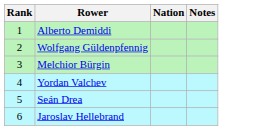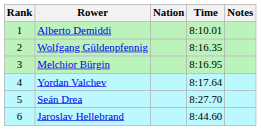 <table class="wikitable sortable" style="text-align:center">
 <tr>
 <th>Rank</th>
 <th>Rower</th>
 <th>Nation</th>
+<th>Time</th>
 <th>Notes</th>
 </tr>
 <tr bgcolor=bbf3bb>
 <td>1</td>
 <td align=left><a href='#'>Alberto Demiddi</a></td>
 <td align=left></td>
+<td>8:10.01</td>
 <td></td>
 </tr>
 <tr bgcolor=bbf3bb>
 <td>2</td>
 <td align=left><a href='#'>Wolfgang Güldenpfennig</a></td>
 <td align=left></td>
+<td>8:16.35</td>
 <td></td>
 </tr>
 <tr bgcolor=bbf3bb>
 <td>3</td>
 <td align=left><a href='#'>Melchior Bürgin</a></td>
 <td align=left></td>
+<td>8:16.95</td>
 <td></td>
 </tr>
 <tr bgcolor=bbf9ff>
 <td>4</td>
 <td align=left><a href='#'>Yordan Valchev</a></td>
 <td align=left></td>
+<td>8:17.64</td>
 <td></td>
 </tr>
 <tr bgcolor=bbf9ff>
 <td>5</td>
 <td align=left><a href='#'>Seán Drea</a></td>
 <td align=left></td>
+<td>8:27.70</td>
 <td></td>
 </tr>
 <tr bgcolor=bbf9ff>
 <td>6</td>
 <td align=left><a href='#'>Jaroslav Hellebrand</a></td>
 <td align=left></td>
+<td>8:44.60</td>
 <td></td>
 </tr>
 </table>
